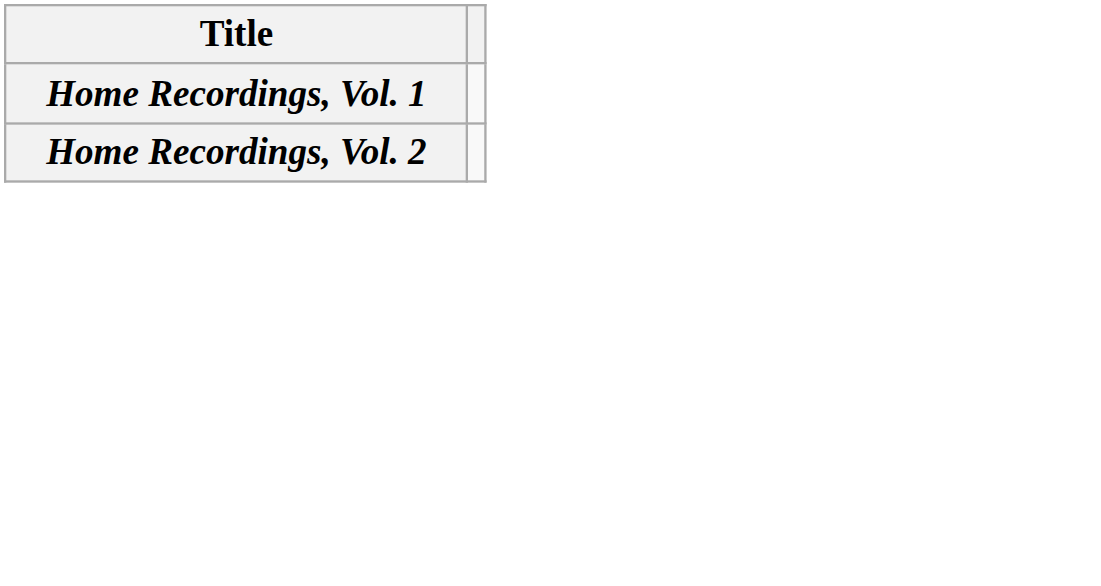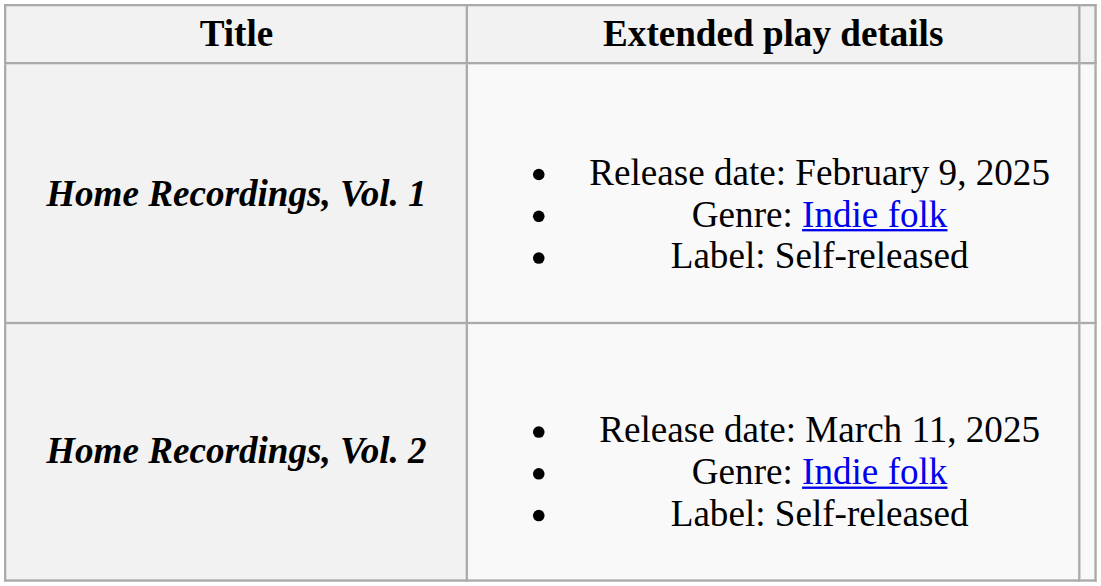 <table class="wikitable plainrowheaders" style="text-align:center;">
 <tr>
 <th scope="col" style="width:12em;">Title</th>
+<th scope="col" style="width:16em;">Extended play details</th>
 <th scope="col"></th>
 </tr>
 <tr>
 <th scope="row"><em>Home Recordings, Vol. 1</em></th>
+<td><br><ul><li>Release date: February 9, 2025</li><li>Genre: <a href='#'>Indie folk</a></li><li>Label: Self-released</li></ul></td>
 <td scope="row"></td>
 </tr>
 <tr>
 <th scope="row"><em>Home Recordings, Vol. 2</em></th>
+<td><br><ul><li>Release date: March 11, 2025</li><li>Genre: <a href='#'>Indie folk</a></li><li>Label: Self-released</li></ul></td>
 <td></td>
 </tr>
 </table>
